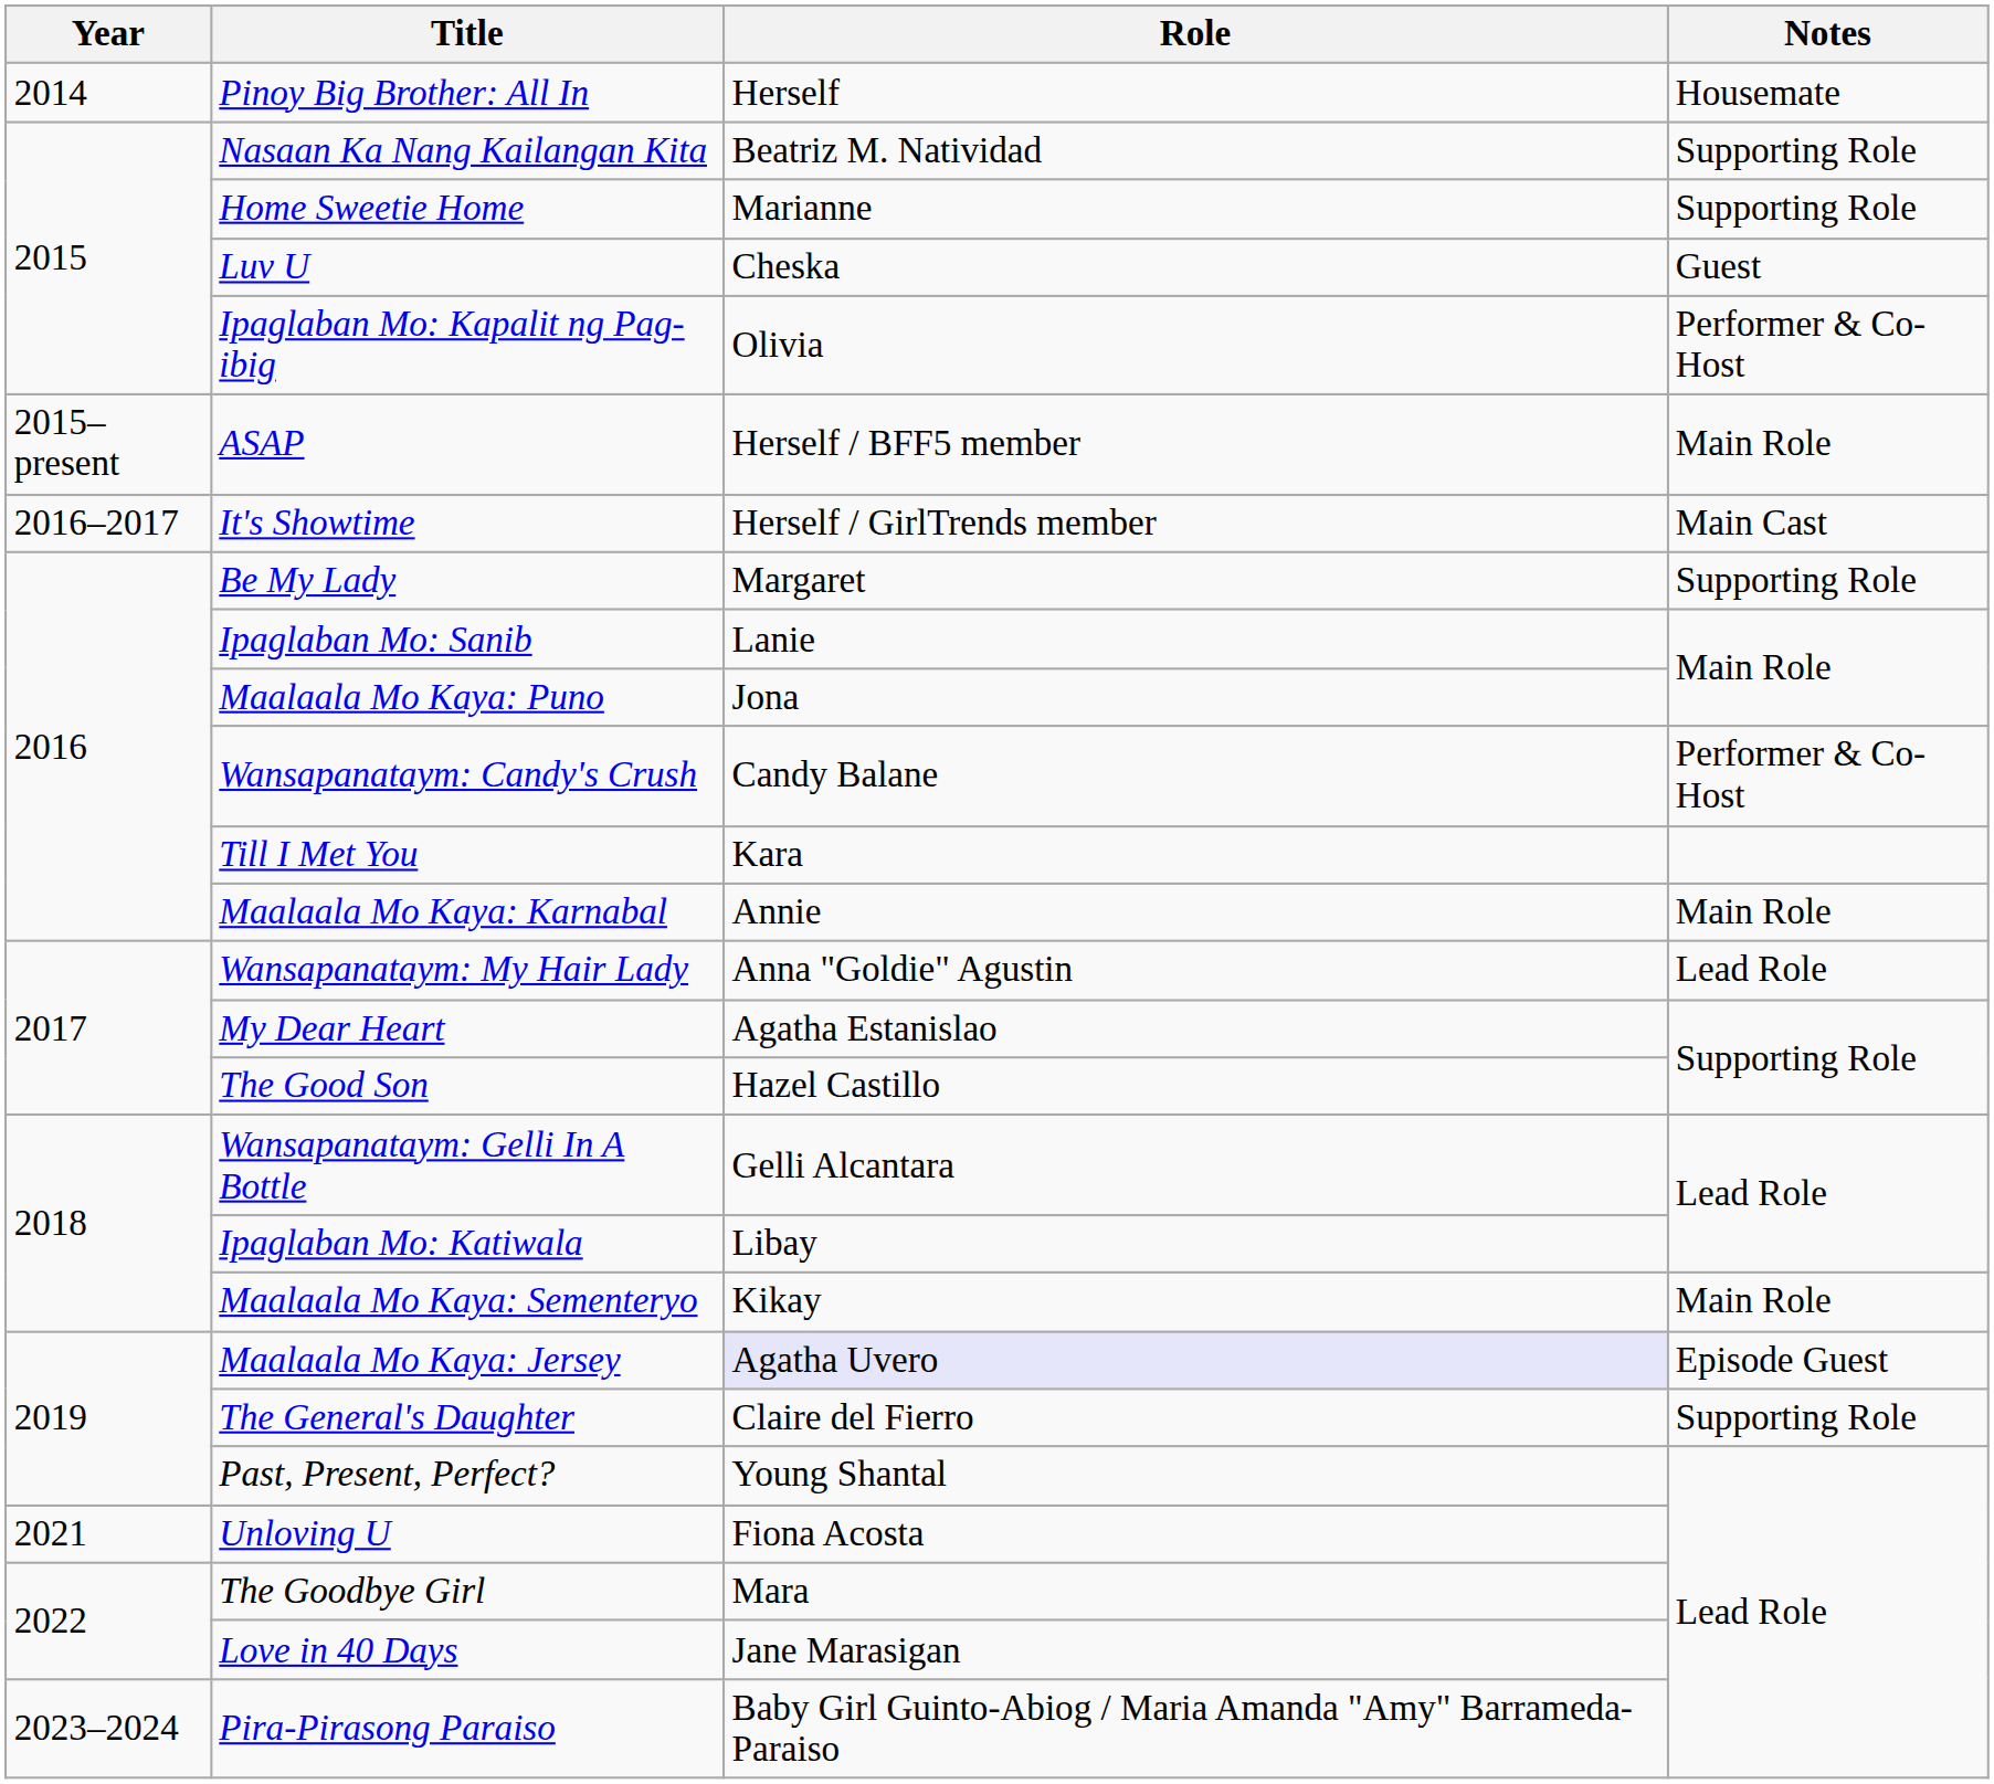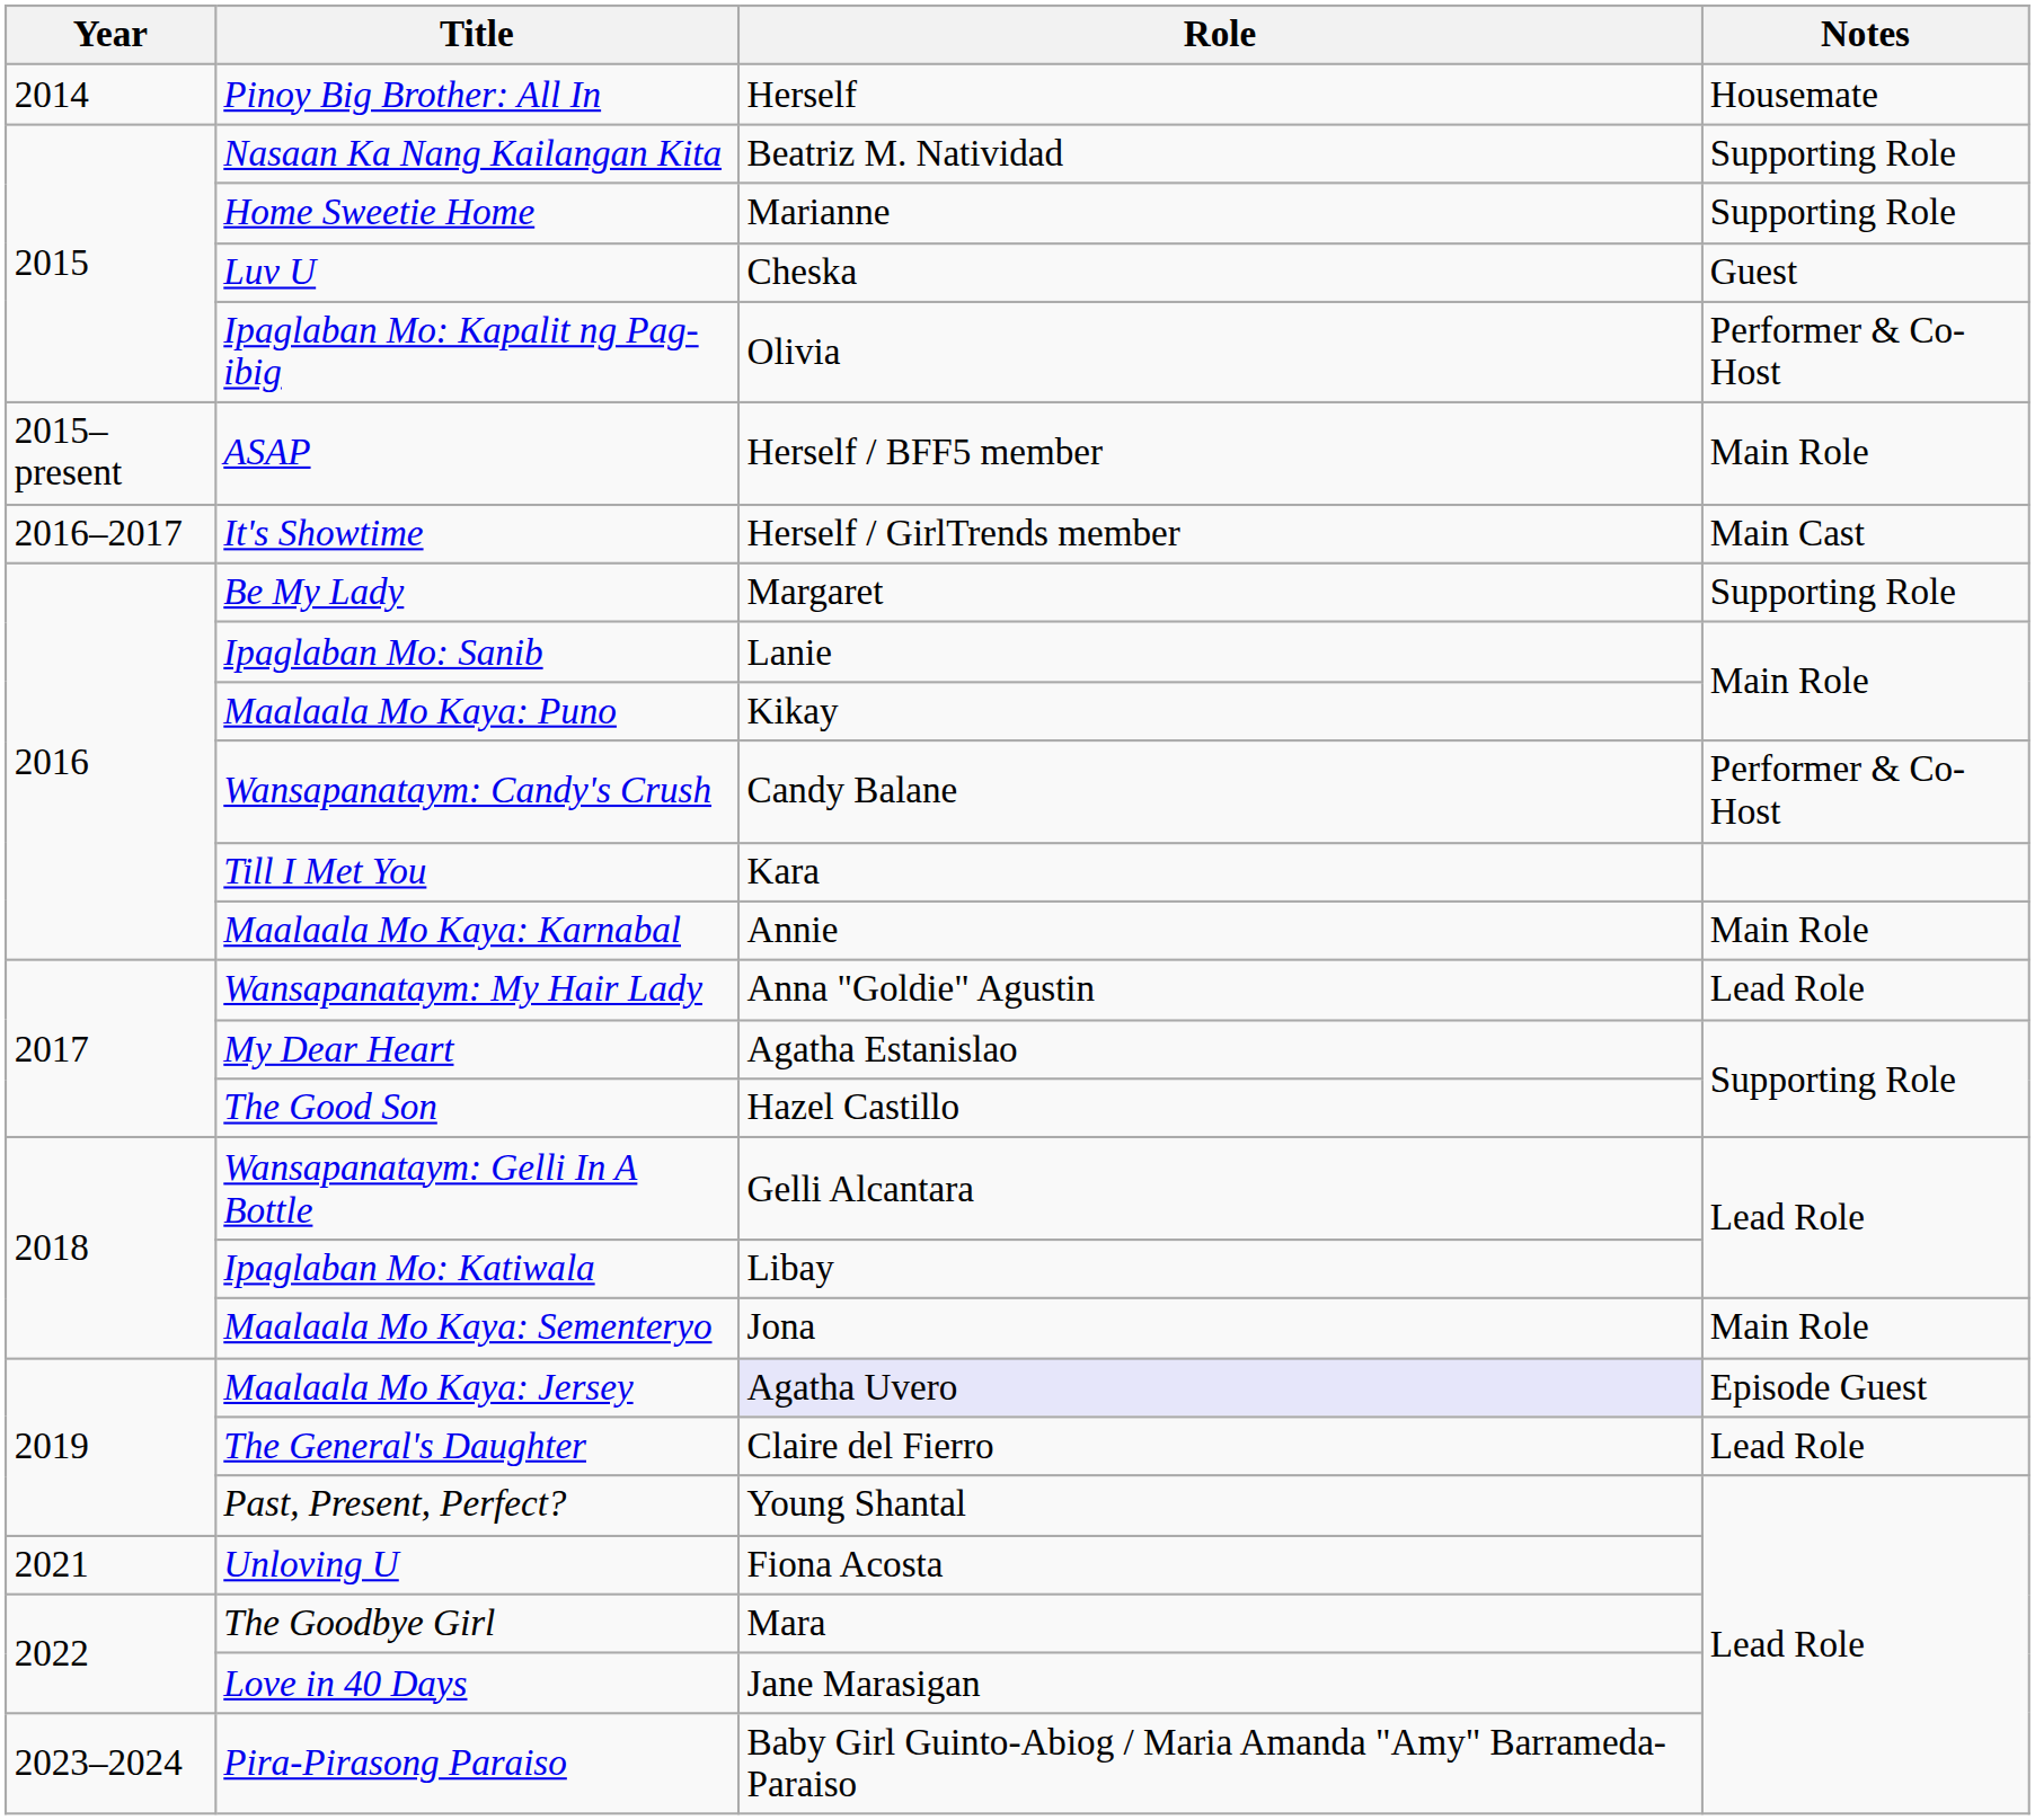 <table class="wikitable sortable">
 <tr>
 <th>Year</th>
 <th>Title</th>
 <th>Role</th>
 <th>Notes</th>
 </tr>
 <tr>
 <td>2014</td>
 <td><em><a href='#'>Pinoy Big Brother: All In</a></em></td>
 <td>Herself</td>
 <td>Housemate</td>
 </tr>
 <tr>
 <td rowspan="4">2015</td>
 <td><em><a href='#'>Nasaan Ka Nang Kailangan Kita</a></em></td>
 <td>Beatriz M. Natividad</td>
 <td>Supporting Role</td>
 </tr>
 <tr>
 <td><em><a href='#'>Home Sweetie Home</a></em></td>
 <td>Marianne</td>
 <td>Supporting Role</td>
 </tr>
 <tr>
 <td><em><a href='#'>Luv U</a></em></td>
 <td>Cheska</td>
 <td>Guest</td>
 </tr>
 <tr>
 <td><em><a href='#'>Ipaglaban Mo: Kapalit ng Pag-ibig</a></em></td>
 <td>Olivia</td>
 <td>Performer & Co-Host</td>
 </tr>
 <tr>
 <td>2015–present</td>
 <td><em><a href='#'>ASAP</a></em></td>
 <td>Herself / BFF5 member</td>
 <td>Main Role</td>
 </tr>
 <tr>
 <td>2016–2017</td>
 <td><em><a href='#'>It's Showtime</a></em></td>
 <td>Herself / GirlTrends member</td>
 <td>Main Cast</td>
 </tr>
 <tr>
 <td rowspan="6">2016</td>
 <td><em><a href='#'>Be My Lady</a></em></td>
 <td>Margaret</td>
 <td>Supporting Role</td>
 </tr>
 <tr>
 <td><em><a href='#'>Ipaglaban Mo: Sanib</a></em></td>
 <td>Lanie</td>
 <td rowspan="2">Main Role</td>
 </tr>
 <tr>
 <td><em><a href='#'>Maalaala Mo Kaya: Puno</a></em></td>
-<td>Jona</td>
+<td>Kikay</td>
 </tr>
 <tr>
 <td><em><a href='#'>Wansapanataym: Candy's Crush</a></em></td>
 <td>Candy Balane</td>
 <td>Performer & Co-Host</td>
 </tr>
 <tr>
 <td><em><a href='#'>Till I Met You</a></em></td>
 <td>Kara</td>
 </tr>
 <tr>
 <td><em><a href='#'>Maalaala Mo Kaya: Karnabal</a></em></td>
 <td>Annie</td>
 <td>Main Role</td>
 </tr>
 <tr>
 <td rowspan="3">2017</td>
 <td><em><a href='#'>Wansapanataym: My Hair Lady</a></em></td>
 <td>Anna "Goldie" Agustin</td>
 <td>Lead Role</td>
 </tr>
 <tr>
 <td><em><a href='#'>My Dear Heart</a></em></td>
 <td>Agatha Estanislao</td>
 <td rowspan="2">Supporting Role</td>
 </tr>
 <tr>
 <td><em><a href='#'>The Good Son</a></em></td>
 <td>Hazel Castillo</td>
 </tr>
 <tr>
 <td rowspan="3">2018</td>
 <td><em><a href='#'>Wansapanataym: Gelli In A Bottle</a></em></td>
 <td>Gelli Alcantara</td>
 <td rowspan="2">Lead Role</td>
 </tr>
 <tr>
 <td><em><a href='#'>Ipaglaban Mo: Katiwala</a></em></td>
 <td>Libay</td>
 </tr>
 <tr>
 <td><em><a href='#'>Maalaala Mo Kaya: Sementeryo</a></em></td>
-<td>Kikay</td>
+<td>Jona</td>
 <td>Main Role</td>
 </tr>
 <tr>
 <td rowspan="3">2019</td>
 <td><em><a href='#'>Maalaala Mo Kaya: Jersey</a></em></td>
 <td style="background: lavender;">Agatha Uvero</td>
 <td>Episode Guest</td>
 </tr>
 <tr>
 <td><em><a href='#'>The General's Daughter</a></em></td>
 <td>Claire del Fierro</td>
-<td>Supporting Role</td>
+<td>Lead Role</td>
 </tr>
 <tr>
 <td><em>Past, Present, Perfect?</em></td>
 <td>Young Shantal</td>
 <td rowspan="5">Lead Role</td>
 </tr>
 <tr>
 <td>2021</td>
 <td><em><a href='#'>Unloving U</a></em></td>
 <td>Fiona Acosta</td>
 </tr>
 <tr>
 <td rowspan="2">2022</td>
 <td><em>The Goodbye Girl</em></td>
 <td>Mara</td>
 </tr>
 <tr>
 <td><em><a href='#'>Love in 40 Days</a></em></td>
 <td>Jane Marasigan</td>
 </tr>
 <tr>
 <td>2023–2024</td>
 <td><em><a href='#'>Pira-Pirasong Paraiso</a></em></td>
 <td>Baby Girl Guinto-Abiog / Maria Amanda "Amy" Barrameda-Paraiso</td>
 </tr>
 </table>
